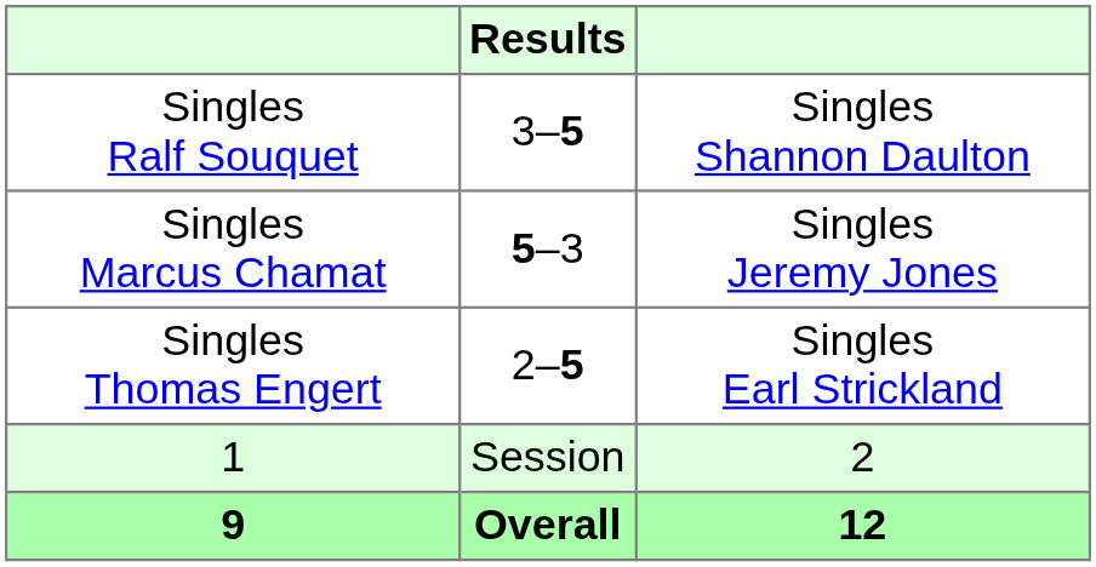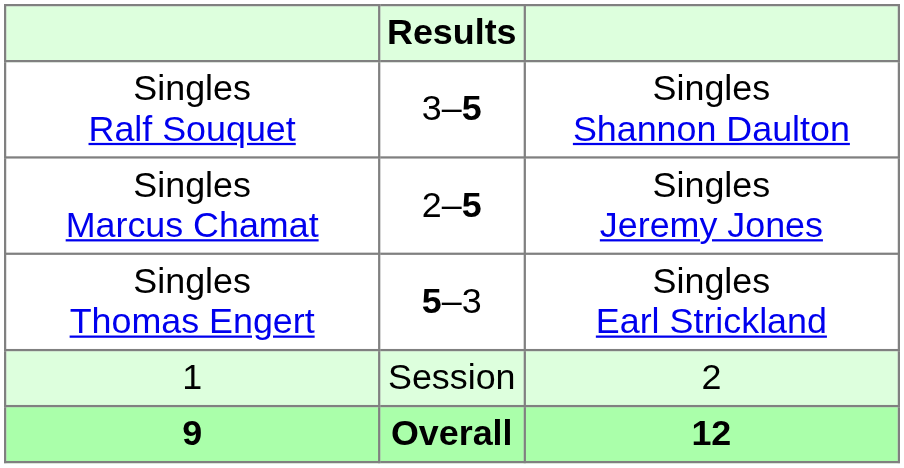 <table border="1" cellpadding="3" style="border-collapse: collapse;">
 <tr bgcolor="#ddffdd">
 <th width="160"></th>
 <th>Results</th>
 <th width="160"></th>
 </tr>
 <tr>
 <td align="center">Singles<br><a href='#'>Ralf Souquet</a></td>
 <td align="center">3–<strong>5</strong></td>
 <td align="center">Singles<br><a href='#'>Shannon Daulton</a></td>
 </tr>
 <tr>
 <td align="center">Singles<br><a href='#'>Marcus Chamat</a></td>
-<td align="center"><strong>5</strong>–3</td>
+<td align="center">2–<strong>5</strong></td>
 <td align="center">Singles<br><a href='#'>Jeremy Jones</a></td>
 </tr>
 <tr>
 <td align="center">Singles<br><a href='#'>Thomas Engert</a></td>
-<td align="center">2–<strong>5</strong></td>
+<td align="center"><strong>5</strong>–3</td>
 <td align="center">Singles<br><a href='#'>Earl Strickland</a></td>
 </tr>
 <tr bgcolor="#ddffdd">
 <td align="center">1</td>
 <td align="center">Session</td>
 <td align="center">2</td>
 </tr>
 <tr bgcolor="#aaffaa">
 <th align="center">9</th>
 <th align="center">Overall</th>
 <th align="center">12</th>
 </tr>
 </table>
